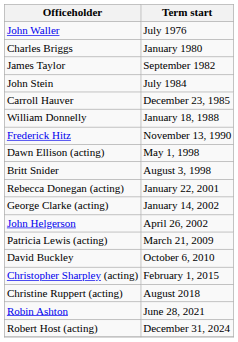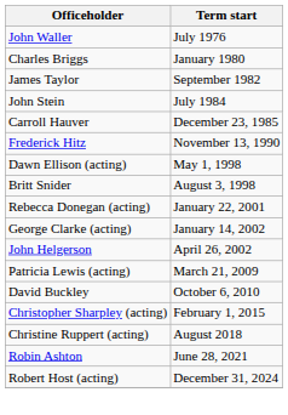 <table class="wikitable sortable">
 <tr style="vertical-align:bottom;">
 <th>Officeholder</th>
 <th>Term start</th>
 </tr>
 <tr>
 <td><a href='#'>John Waller</a></td>
 <td>July 1976</td>
 </tr>
 <tr>
 <td>Charles Briggs</td>
 <td>January 1980</td>
 </tr>
 <tr>
 <td>James Taylor</td>
 <td>September 1982</td>
 </tr>
 <tr>
 <td>John Stein</td>
 <td>July 1984</td>
 </tr>
 <tr>
 <td>Carroll Hauver</td>
 <td>December 23, 1985</td>
-</tr>
-<tr>
-<td>William Donnelly</td>
-<td>January 18, 1988<br></td>
 </tr>
 <tr>
 <td><a href='#'>Frederick Hitz</a></td>
 <td>November 13, 1990</td>
 </tr>
 <tr>
 <td>Dawn Ellison (acting)</td>
 <td>May 1, 1998</td>
 </tr>
 <tr>
 <td>Britt Snider</td>
 <td>August 3, 1998</td>
 </tr>
 <tr>
 <td>Rebecca Donegan (acting)</td>
 <td>January 22, 2001</td>
 </tr>
 <tr>
 <td>George Clarke (acting)</td>
 <td>January 14, 2002</td>
 </tr>
 <tr>
 <td><a href='#'>John Helgerson</a></td>
 <td>April 26, 2002</td>
 </tr>
 <tr>
 <td>Patricia Lewis (acting)</td>
 <td>March 21, 2009</td>
 </tr>
 <tr>
 <td>David Buckley</td>
 <td>October 6, 2010</td>
 </tr>
 <tr>
 <td><a href='#'>Christopher Sharpley</a> (acting)</td>
 <td>February 1, 2015</td>
 </tr>
 <tr>
 <td>Christine Ruppert (acting)</td>
 <td>August 2018</td>
 </tr>
 <tr>
 <td><a href='#'>Robin Ashton</a></td>
 <td>June 28, 2021</td>
 </tr>
 <tr>
 <td>Robert Host (acting)</td>
 <td>December 31, 2024</td>
 </tr>
 <tr>
 </tr>
 </table>
